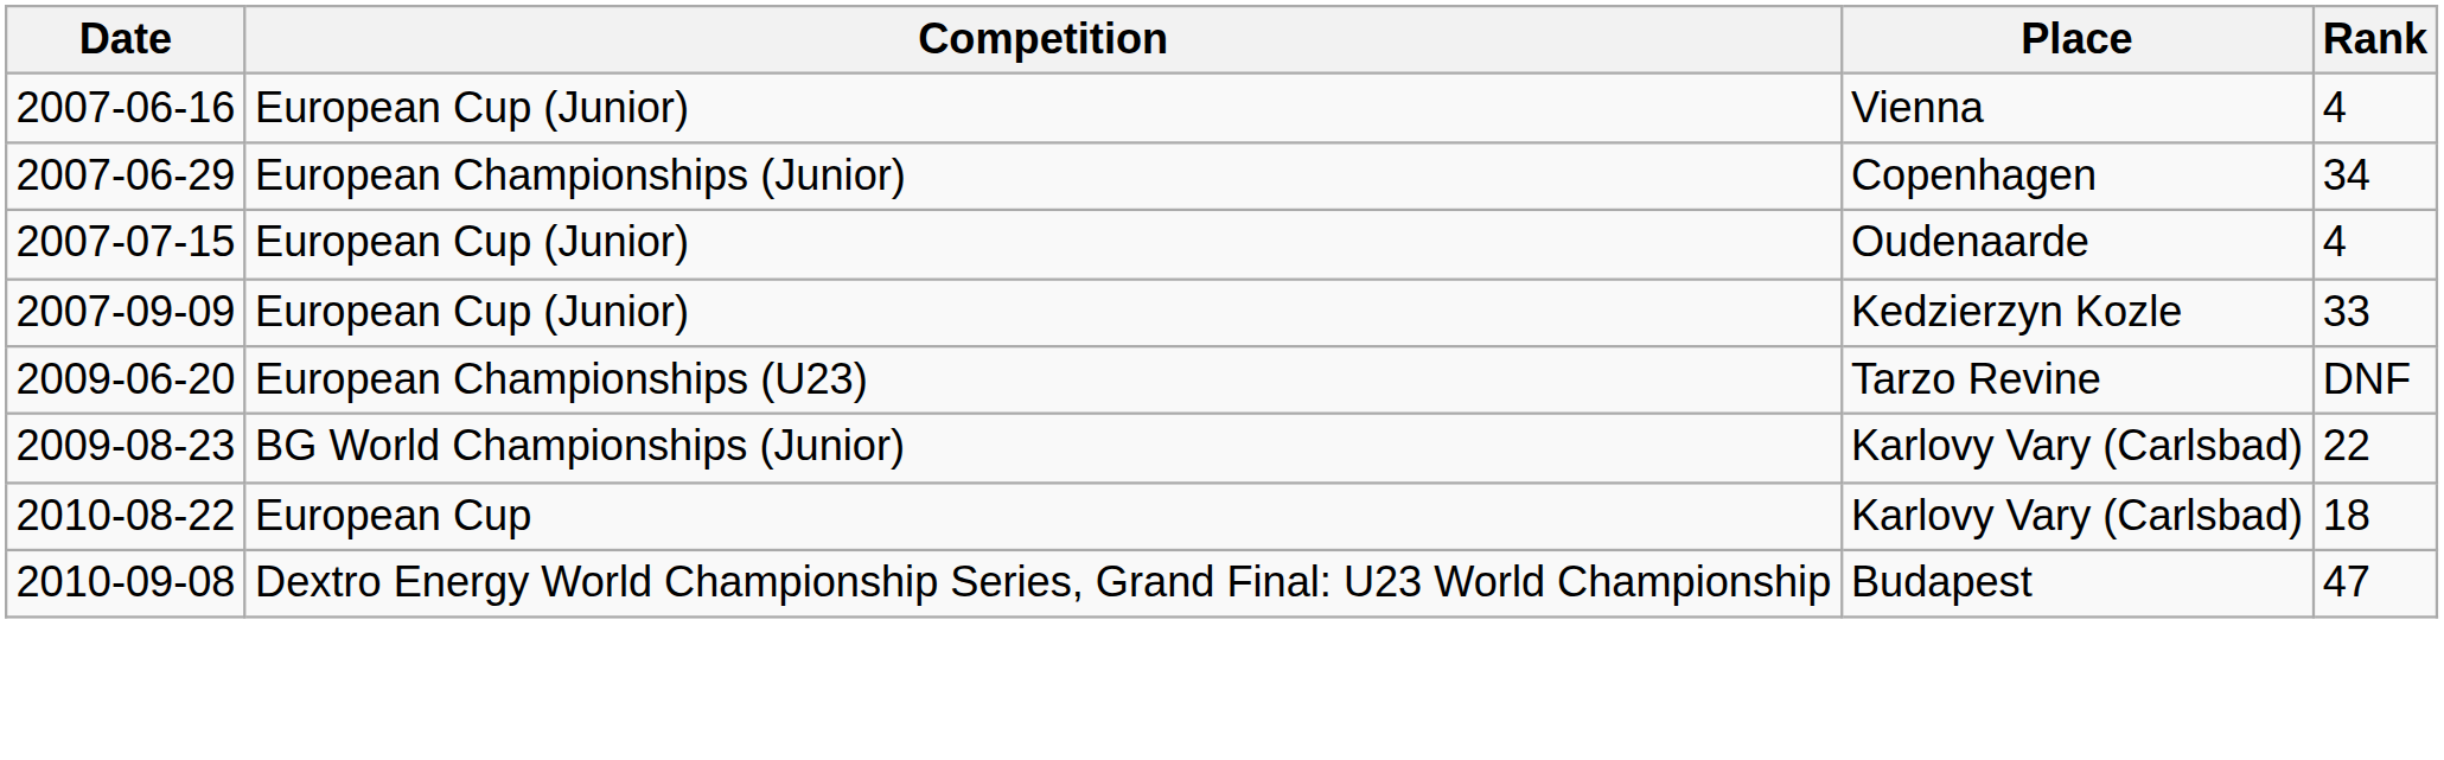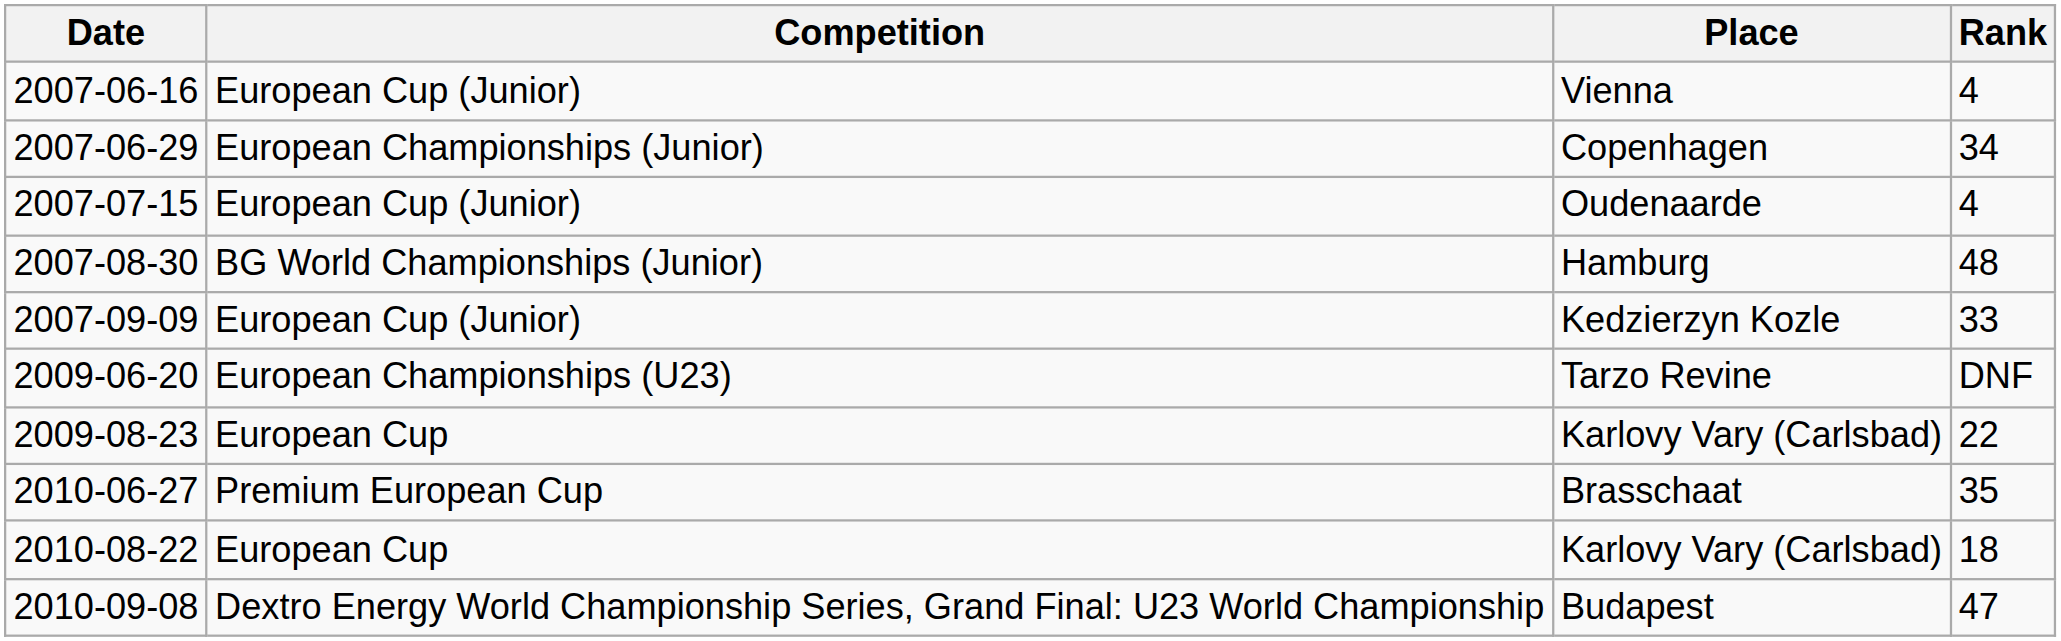 <table class="wikitable sortable">
 <tr>
 <th>Date</th>
 <th>Competition</th>
 <th>Place</th>
 <th>Rank</th>
 </tr>
 <tr>
 <td>2007-06-16</td>
 <td>European Cup (Junior)</td>
 <td>Vienna</td>
 <td>4</td>
 </tr>
 <tr>
 <td>2007-06-29</td>
 <td>European Championships (Junior)</td>
 <td>Copenhagen</td>
 <td>34</td>
 </tr>
 <tr>
 <td>2007-07-15</td>
 <td>European Cup (Junior)</td>
 <td>Oudenaarde</td>
 <td>4</td>
 </tr>
 <tr>
+<td>2007-08-30</td>
+<td>BG World Championships (Junior)</td>
+<td>Hamburg</td>
+<td>48</td>
+</tr>
+<tr>
 <td>2007-09-09</td>
 <td>European Cup (Junior)</td>
 <td>Kedzierzyn Kozle</td>
 <td>33</td>
 </tr>
 <tr>
 <td>2009-06-20</td>
 <td>European Championships (U23)</td>
 <td>Tarzo Revine</td>
 <td>DNF</td>
 </tr>
 <tr>
 <td>2009-08-23</td>
-<td>BG World Championships (Junior)</td>
+<td>European Cup</td>
 <td>Karlovy Vary (Carlsbad)</td>
 <td>22</td>
+</tr>
+<tr>
+<td>2010-06-27</td>
+<td>Premium European Cup</td>
+<td>Brasschaat</td>
+<td>35</td>
 </tr>
 <tr>
 <td>2010-08-22</td>
 <td>European Cup</td>
 <td>Karlovy Vary (Carlsbad)</td>
 <td>18</td>
 </tr>
 <tr>
 <td>2010-09-08</td>
 <td>Dextro Energy World Championship Series, Grand Final: U23 World Championship</td>
 <td>Budapest</td>
 <td>47</td>
 </tr>
 </table>
